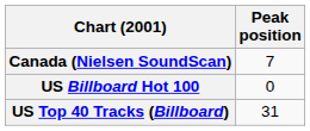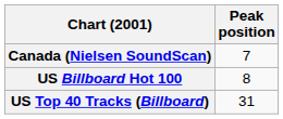 <table class="wikitable sortable plainrowheaders" style="text-align:center">
 <tr>
 <th scope="col">Chart (2001)</th>
 <th scope="col">Peak<br>position</th>
 </tr>
 <tr>
 <th scope="row">Canada (<a href='#'>Nielsen SoundScan</a>)</th>
 <td>7</td>
 </tr>
 <tr>
 <th scope="row">US <a href='#'><em>Billboard</em> Hot 100</a></th>
-<td>0</td>
+<td>8</td>
 </tr>
 <tr>
 <th scope="row">US <a href='#'>Top 40 Tracks</a> (<em><a href='#'>Billboard</a></em>)</th>
 <td>31</td>
 </tr>
 </table>
